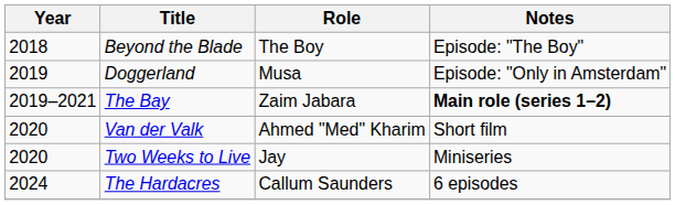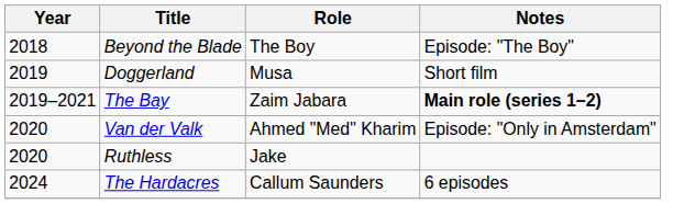 <table class="wikitable sortable">
 <tr>
 <th>Year</th>
 <th>Title</th>
 <th>Role</th>
 <th class="unsortable">Notes</th>
 </tr>
 <tr>
 <td>2018</td>
 <td><em>Beyond the Blade</em></td>
 <td>The Boy</td>
 <td>Episode: "The Boy"</td>
 </tr>
 <tr>
 <td>2019</td>
 <td><em>Doggerland</em></td>
 <td>Musa</td>
-<td>Episode: "Only in Amsterdam"</td>
+<td>Short film</td>
 </tr>
 <tr>
 <td>2019–2021</td>
 <td><em><a href='#'>The Bay</a></em></td>
 <td>Zaim Jabara</td>
 <td><strong>Main role (series 1–2)</strong></td>
 </tr>
 <tr>
 <td>2020</td>
 <td><em><a href='#'>Van der Valk</a></em></td>
 <td>Ahmed "Med" Kharim</td>
-<td>Short film</td>
+<td>Episode: "Only in Amsterdam"</td>
 </tr>
 <tr>
 <td>2020</td>
-<td><em><a href='#'>Two Weeks to Live</a></em></td>
-<td>Jay</td>
-<td>Miniseries</td>
+<td><em>Ruthless</em></td>
+<td>Jake</td>
+<td></td>
 </tr>
 <tr>
 <td>2024</td>
 <td><em><a href='#'>The Hardacres</a></em></td>
 <td>Callum Saunders</td>
 <td>6 episodes</td>
 </tr>
 <tr>
 </tr>
 </table>
